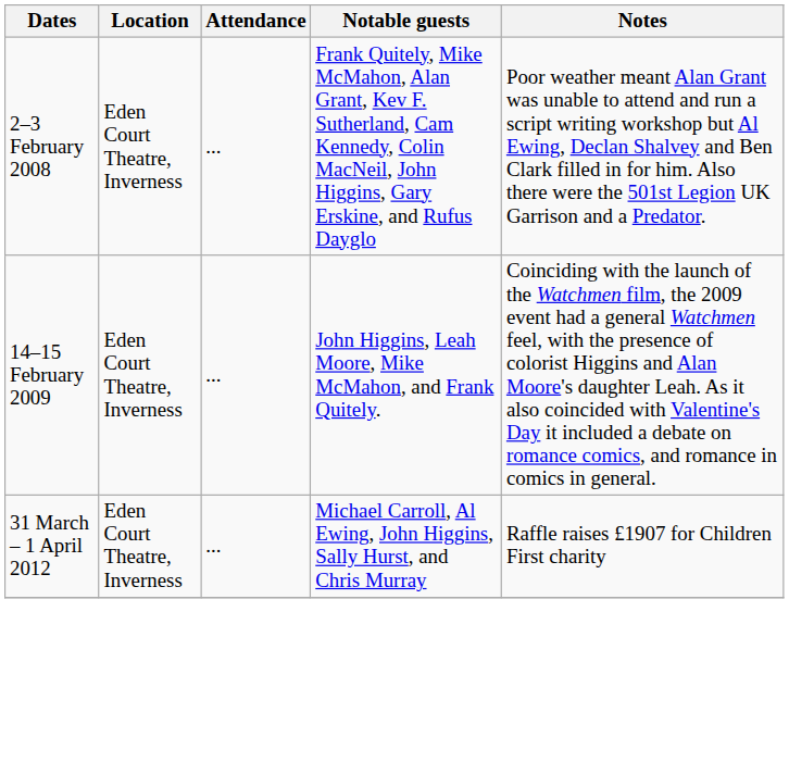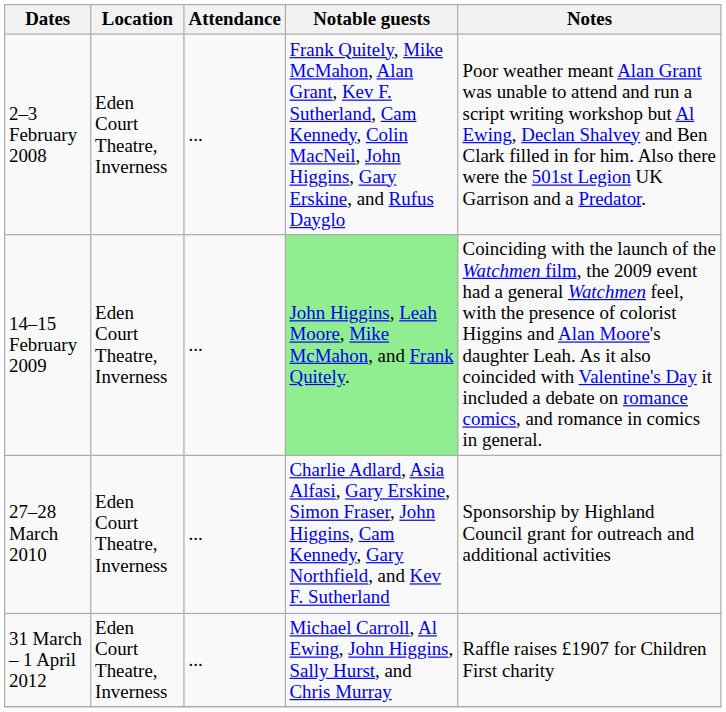 <table class="wikitable">
 <tr>
 <th>Dates</th>
 <th>Location</th>
 <th>Attendance</th>
 <th>Notable guests</th>
 <th>Notes</th>
 </tr>
 <tr>
 <td>2–3 February 2008</td>
 <td>Eden Court Theatre, Inverness</td>
 <td>...</td>
 <td><a href='#'>Frank Quitely</a>, <a href='#'>Mike McMahon</a>, <a href='#'>Alan Grant</a>, <a href='#'>Kev F. Sutherland</a>, <a href='#'>Cam Kennedy</a>, <a href='#'>Colin MacNeil</a>, <a href='#'>John Higgins</a>, <a href='#'>Gary Erskine</a>, and <a href='#'>Rufus Dayglo</a></td>
 <td>Poor weather meant <a href='#'>Alan Grant</a> was unable to attend and run a script writing workshop but <a href='#'>Al Ewing</a>, <a href='#'>Declan Shalvey</a> and Ben Clark filled in for him. Also there were the <a href='#'>501st Legion</a> UK Garrison and a <a href='#'>Predator</a>.</td>
 </tr>
 <tr>
 <td>14–15 February 2009</td>
 <td>Eden Court Theatre, Inverness</td>
 <td>...</td>
-<td><a href='#'>John Higgins</a>, <a href='#'>Leah Moore</a>, <a href='#'>Mike McMahon</a>, and <a href='#'>Frank Quitely</a>.</td>
+<td style="background: lightgreen;"><a href='#'>John Higgins</a>, <a href='#'>Leah Moore</a>, <a href='#'>Mike McMahon</a>, and <a href='#'>Frank Quitely</a>.</td>
 <td>Coinciding with the launch of the <a href='#'><em>Watchmen</em> film</a>, the 2009 event had a general <em><a href='#'>Watchmen</a></em> feel, with the presence of colorist Higgins and <a href='#'>Alan Moore</a>'s daughter Leah. As it also coincided with <a href='#'>Valentine's Day</a> it included a debate on <a href='#'>romance comics</a>, and romance in comics in general.</td>
+</tr>
+<tr>
+<td>27–28 March 2010</td>
+<td>Eden Court Theatre, Inverness</td>
+<td>...</td>
+<td><a href='#'>Charlie Adlard</a>, <a href='#'>Asia Alfasi</a>, <a href='#'>Gary Erskine</a>, <a href='#'>Simon Fraser</a>, <a href='#'>John Higgins</a>, <a href='#'>Cam Kennedy</a>, <a href='#'>Gary Northfield</a>, and <a href='#'>Kev F. Sutherland</a></td>
+<td>Sponsorship by Highland Council grant for outreach and additional activities</td>
 </tr>
 <tr>
 <td>31 March – 1 April 2012</td>
 <td>Eden Court Theatre, Inverness</td>
 <td>...</td>
 <td><a href='#'>Michael Carroll</a>, <a href='#'>Al Ewing</a>, <a href='#'>John Higgins</a>, <a href='#'>Sally Hurst</a>, and <a href='#'>Chris Murray</a></td>
 <td>Raffle raises £1907 for Children First charity</td>
 </tr>
 <tr>
 </tr>
 </table>
